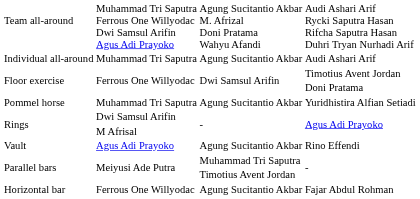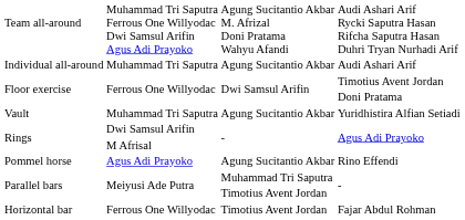 <table>
 <tr>
 <td>Team all-around</td>
 <td><br>Muhammad Tri Saputra<br>Ferrous One Willyodac<br>Dwi Samsul Arifin<br><a href='#'>Agus Adi Prayoko</a></td>
 <td><br>Agung Sucitantio Akbar<br>M. Afrizal<br>Doni Pratama<br>Wahyu Afandi</td>
 <td><br>Audi Ashari Arif<br>Rycki Saputra Hasan<br>Rifcha Saputra Hasan<br>Duhri Tryan Nurhadi Arif</td>
 </tr>
 <tr>
 <td>Individual all-around</td>
 <td>Muhammad Tri Saputra<br></td>
 <td>Agung Sucitantio Akbar<br></td>
 <td>Audi Ashari Arif<br></td>
 </tr>
 <tr>
 <td rowspan=2>Floor exercise</td>
 <td rowspan=2>Ferrous One Willyodac<br></td>
 <td rowspan=2>Dwi Samsul Arifin<br></td>
 <td>Timotius Avent Jordan<br></td>
 </tr>
 <tr>
 <td>Doni Pratama<br></td>
 </tr>
 <tr>
-<td>Pommel horse</td>
+<td>Vault</td>
 <td>Muhammad Tri Saputra<br></td>
 <td>Agung Sucitantio Akbar<br></td>
 <td>Yuridhistira Alfian Setiadi<br></td>
 </tr>
 <tr>
 <td rowspan=2>Rings</td>
 <td>Dwi Samsul Arifin<br></td>
 <td rowspan=2>-</td>
 <td rowspan=2><a href='#'>Agus Adi Prayoko</a><br></td>
 </tr>
 <tr>
 <td>M Afrisal<br></td>
 </tr>
 <tr>
-<td>Vault</td>
+<td>Pommel horse</td>
 <td><a href='#'>Agus Adi Prayoko</a><br></td>
 <td>Agung Sucitantio Akbar<br></td>
 <td>Rino Effendi<br></td>
 </tr>
 <tr>
 <td rowspan=2>Parallel bars</td>
 <td rowspan=2>Meiyusi Ade Putra<br></td>
 <td>Muhammad Tri Saputra<br></td>
 <td rowspan=2>-</td>
 </tr>
 <tr>
 <td>Timotius Avent Jordan <br></td>
 </tr>
 <tr>
 <td>Horizontal bar</td>
 <td>Ferrous One Willyodac<br></td>
-<td>Agung Sucitantio Akbar<br></td>
+<td>Timotius Avent Jordan <br></td>
 <td>Fajar Abdul Rohman<br></td>
 </tr>
 </table>
